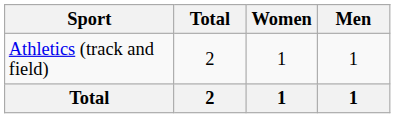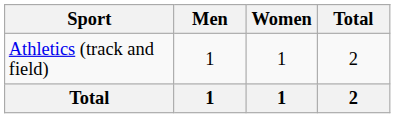 <table class="wikitable sortable" style="text-align:center;">
 <tr>
 <th width=140>Sport</th>
+<th width=55>Men</th>
+<th width=55>Women</th>
 <th width=55>Total</th>
-<th width=55>Women</th>
-<th width=55>Men</th>
 </tr>
 <tr>
 <td align=left><a href='#'>Athletics</a> (track and field)</td>
-<td>2</td>
 <td>1</td>
 <td>1</td>
+<td>2</td>
 </tr>
 <tr>
 <th>Total</th>
-<th>2</th>
 <th>1</th>
 <th>1</th>
+<th>2</th>
 </tr>
 </table>
